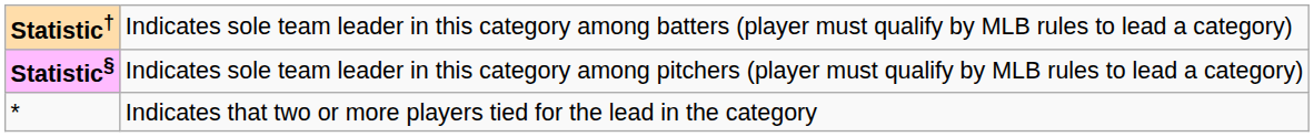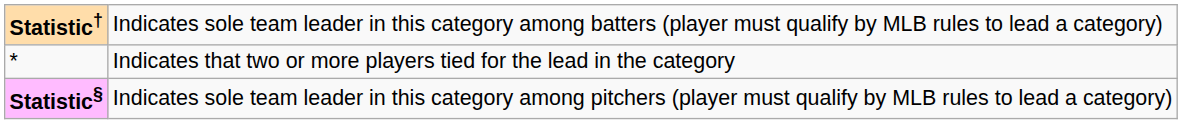 <table class="wikitable" border="1">
 <tr>
 <td bgcolor="#ffddaa"><strong>Statistic<sup>†</sup></strong></td>
 <td>Indicates sole team leader in this category among batters (player must qualify by MLB rules to lead a category)</td>
 </tr>
 <tr>
+<td>*</td>
+<td>Indicates that two or more players tied for the lead in the category</td>
+</tr>
+<tr>
 <td bgcolor="#ffbbff"><strong>Statistic<sup>§</sup></strong></td>
 <td>Indicates sole team leader in this category among pitchers (player must qualify by MLB rules to lead a category)</td>
 </tr>
-<tr>
-<td>*</td>
-<td>Indicates that two or more players tied for the lead in the category</td>
-</tr>
 </table>
